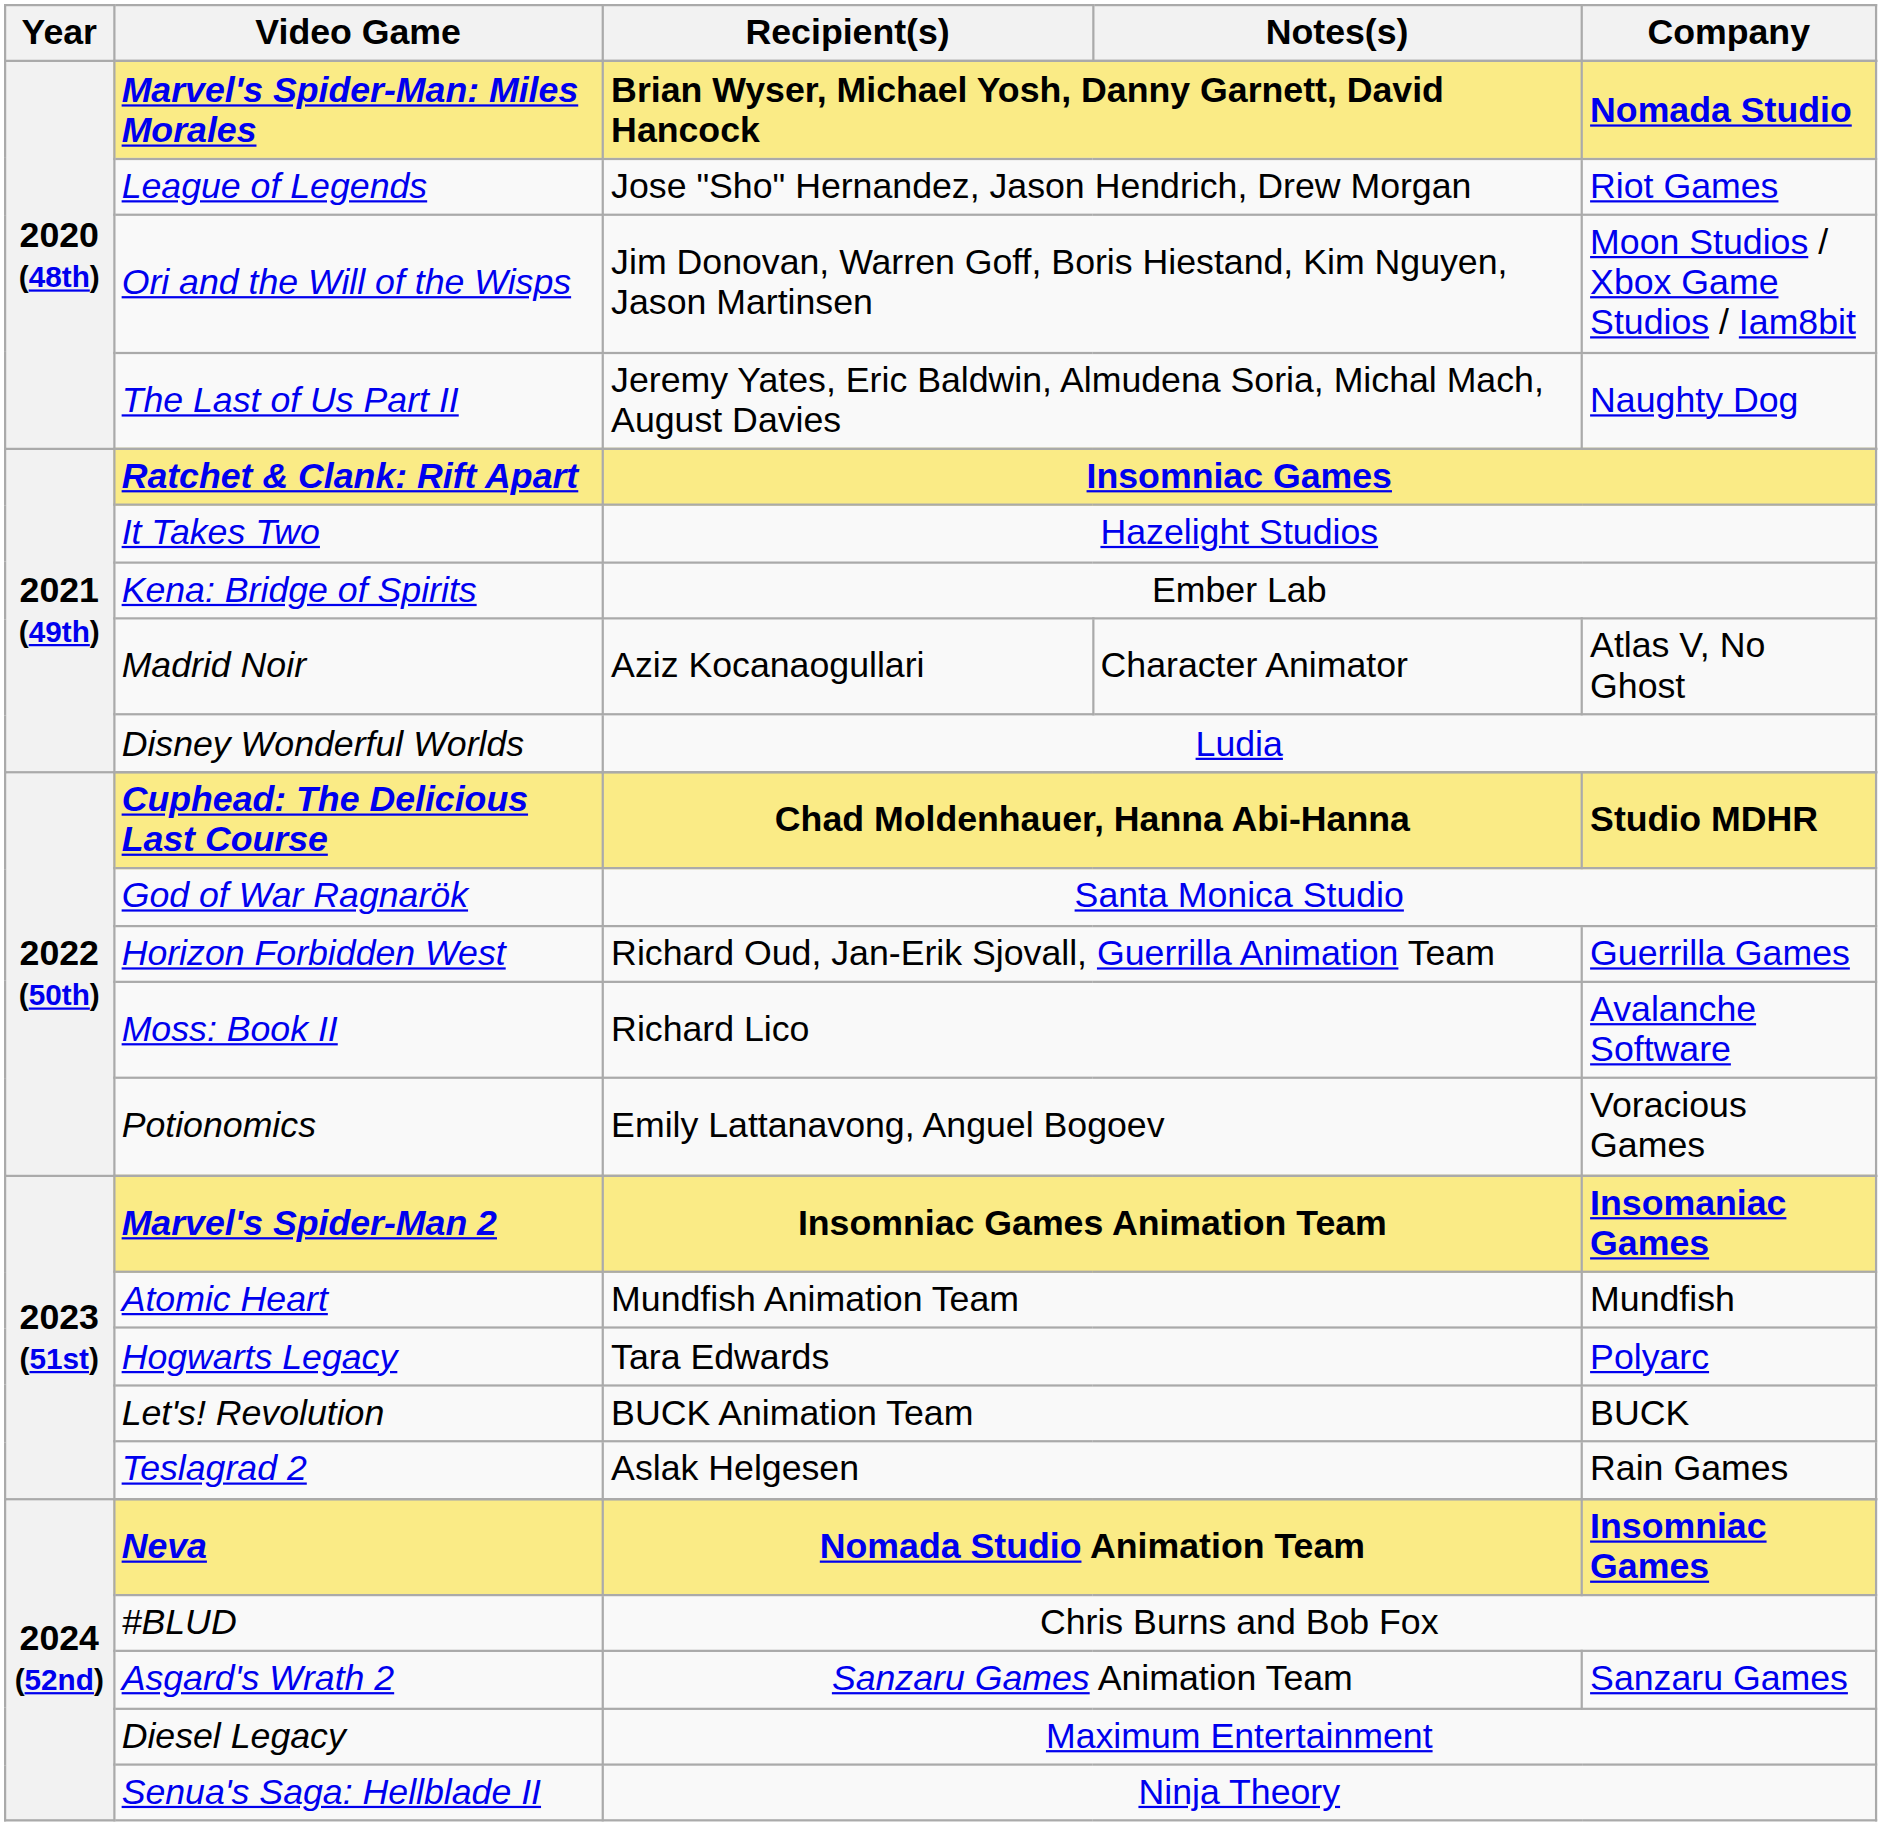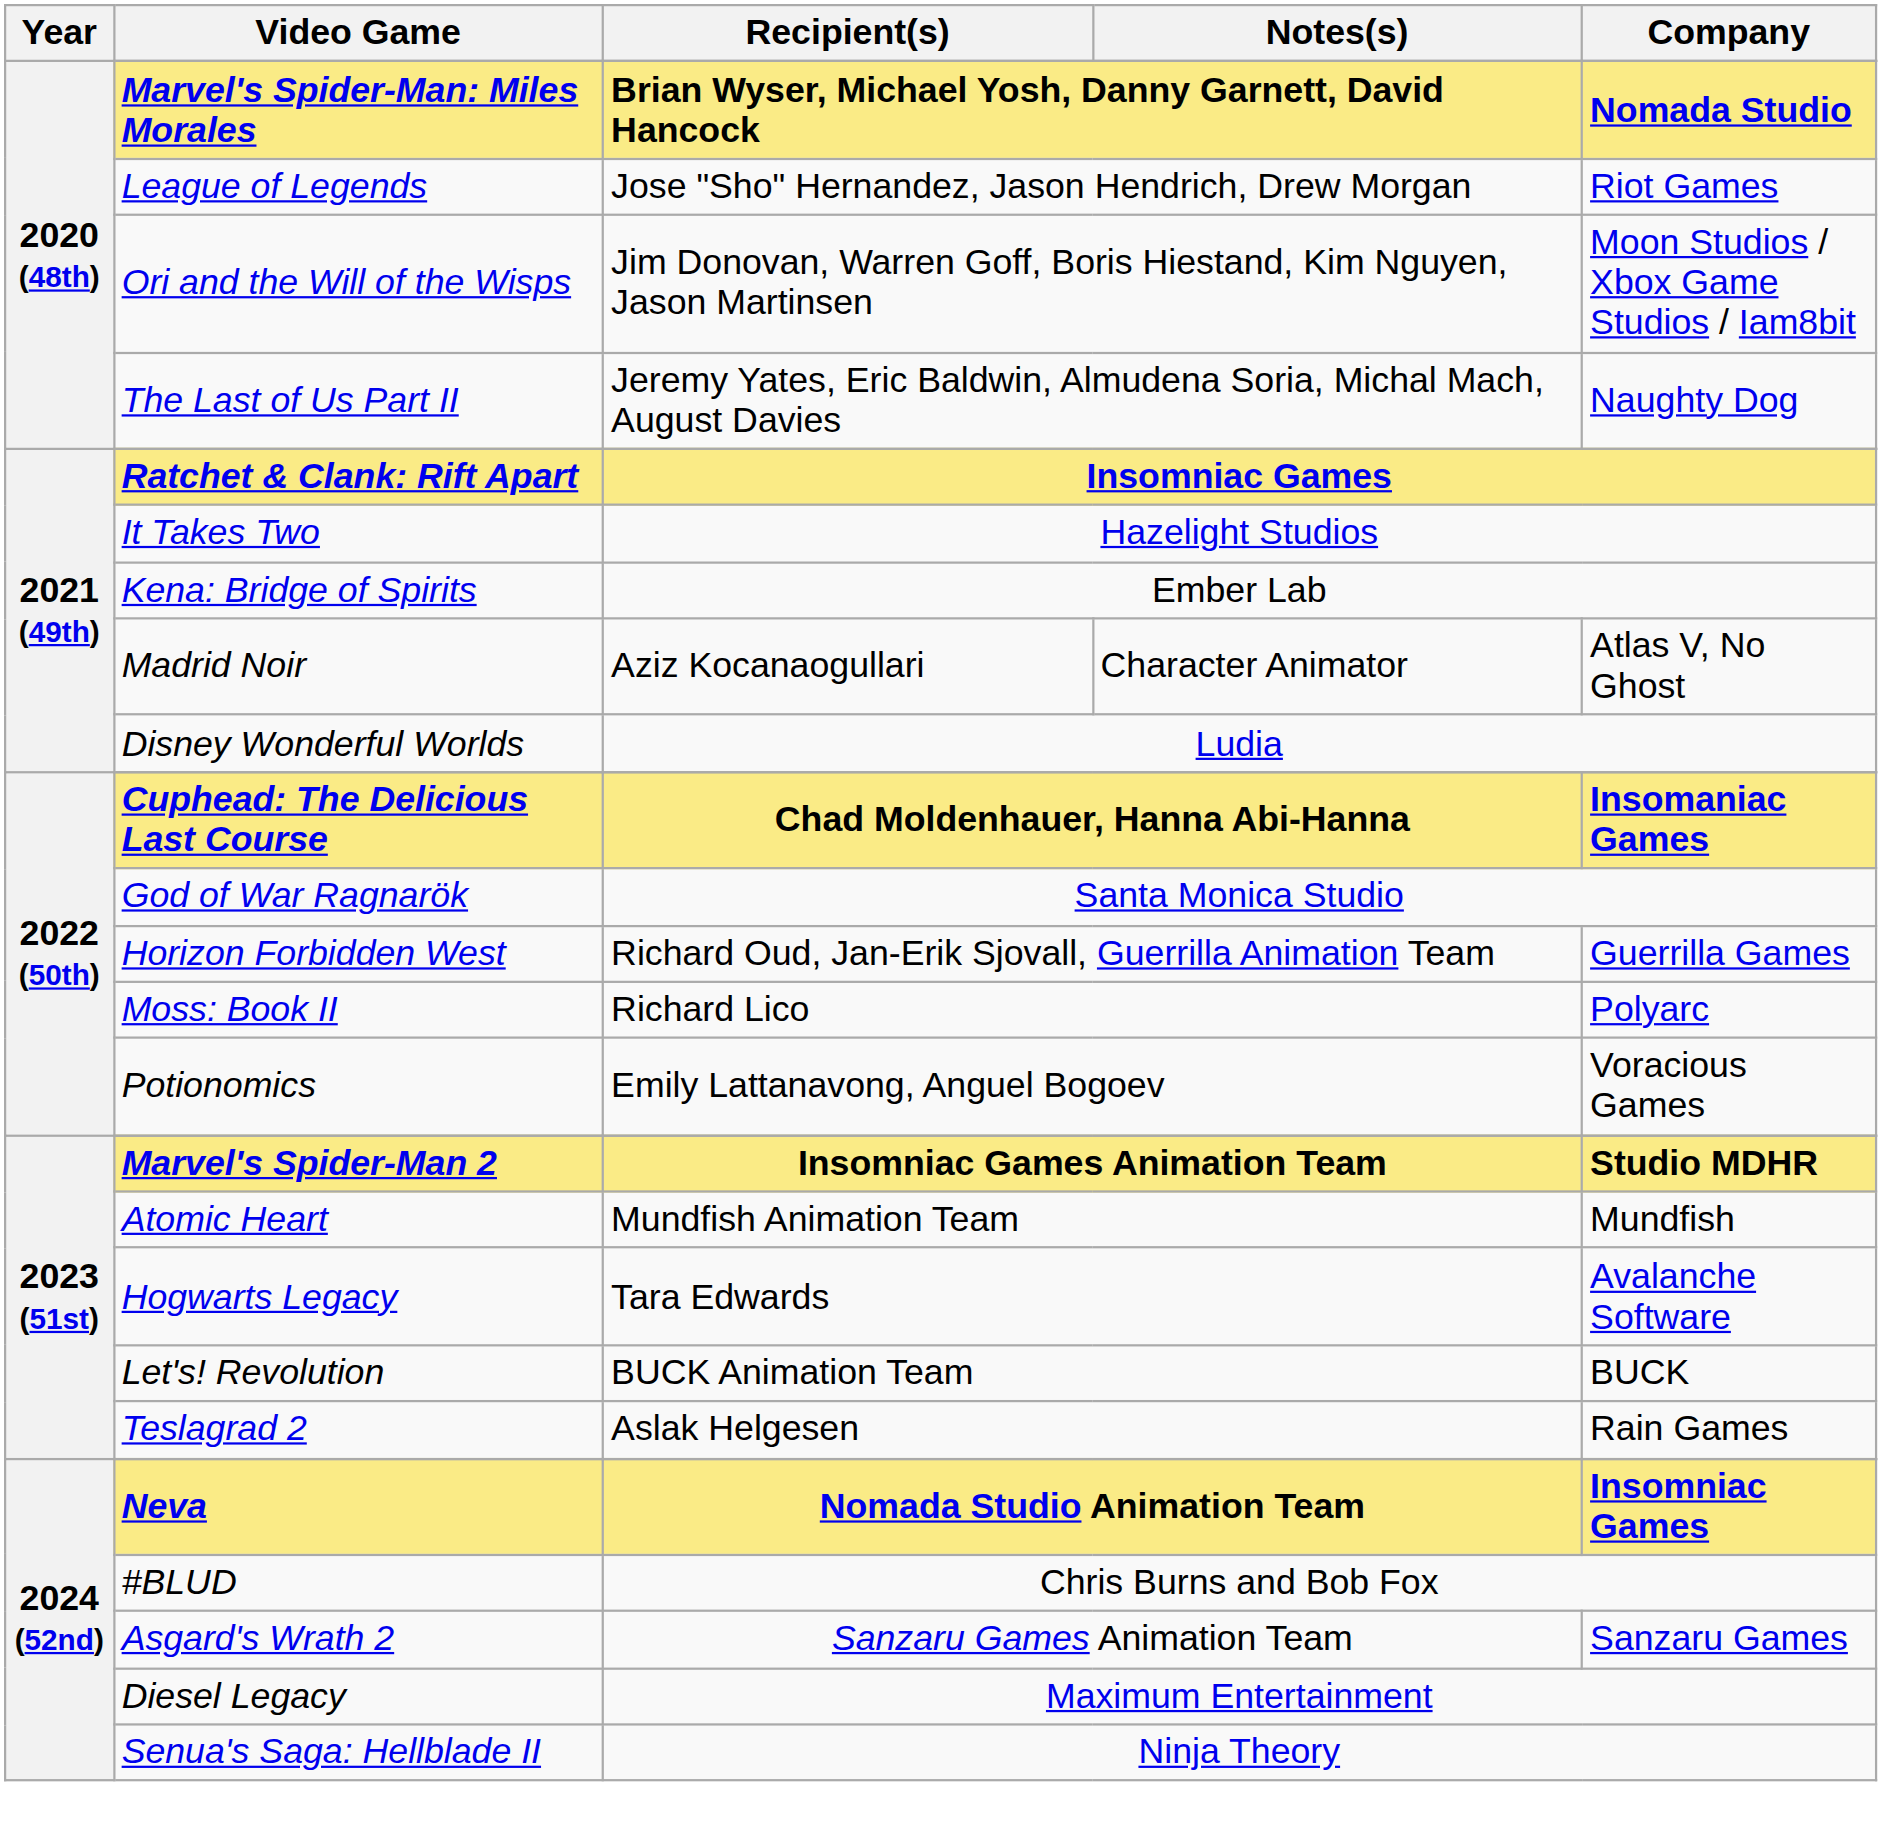 <table class="wikitable" style="width:95%;">
 <tr>
 <th style="width:3%;">Year</th>
 <th style="width:25%;">Video Game</th>
 <th style="width:25%;">Recipient(s)</th>
 <th style="width:25%;">Notes(s)</th>
 <th style="width:15%;">Company</th>
 </tr>
 <tr>
 <th rowspan="5" style="text-align:center;">2020 <br><small>(<a href='#'>48th</a>)</small><br></th>
 </tr>
 <tr style="background:#FAEB86;">
 <td><strong><em><a href='#'>Marvel's Spider-Man: Miles Morales</a></em></strong></td>
 <td colspan="2"><strong>Brian Wyser, Michael Yosh, Danny Garnett, David Hancock</strong></td>
 <td><strong><a href='#'>Nomada Studio</a></strong></td>
 </tr>
 <tr>
 <td><em><a href='#'>League of Legends</a></em></td>
 <td colspan="2">Jose "Sho" Hernandez, Jason Hendrich, Drew Morgan</td>
 <td><a href='#'>Riot Games</a></td>
 </tr>
 <tr>
 <td><em><a href='#'>Ori and the Will of the Wisps</a></em></td>
 <td colspan="2">Jim Donovan, Warren Goff, Boris Hiestand, Kim Nguyen, Jason Martinsen</td>
 <td><a href='#'>Moon Studios</a> / <a href='#'>Xbox Game Studios</a> / <a href='#'>Iam8bit</a></td>
 </tr>
 <tr>
 <td><em><a href='#'>The Last of Us Part II</a></em></td>
 <td colspan="2">Jeremy Yates, Eric Baldwin, Almudena Soria, Michal Mach, August Davies</td>
 <td><a href='#'>Naughty Dog</a></td>
 </tr>
 <tr>
 <th rowspan="6" style="text-align:center;">2021 <br><small>(<a href='#'>49th</a>)</small><br></th>
 </tr>
 <tr style="background:#FAEB86;">
 <td><strong><em><a href='#'>Ratchet & Clank: Rift Apart</a></em></strong></td>
 <td colspan="3" style="text-align:center;"><strong><a href='#'>Insomniac Games</a></strong></td>
 </tr>
 <tr>
 <td><em><a href='#'>It Takes Two</a></em></td>
 <td colspan="3" style="text-align:center;"><a href='#'>Hazelight Studios</a></td>
 </tr>
 <tr>
 <td><em><a href='#'>Kena: Bridge of Spirits</a></em></td>
 <td colspan="3" style="text-align:center;">Ember Lab</td>
 </tr>
 <tr>
 <td><em>Madrid Noir</em></td>
 <td>Aziz Kocanaogullari</td>
 <td>Character Animator</td>
 <td>Atlas V, No Ghost</td>
 </tr>
 <tr>
 <td><em>Disney Wonderful Worlds</em></td>
 <td colspan="3" style="text-align:center;"><a href='#'>Ludia</a></td>
 </tr>
 <tr>
 <th rowspan="6" style="text-align:center;">2022 <br><small>(<a href='#'>50th</a>)</small><br></th>
 </tr>
 <tr style="background:#FAEB86;">
 <td><em><a href='#'><strong>Cuphead: The Delicious Last Course</strong></a></em></td>
 <td colspan="2" style="text-align:center;"><strong>Chad Moldenhauer, Hanna Abi-Hanna</strong></td>
-<td><strong>Studio MDHR</strong></td>
+<td><strong><a href='#'>Insomaniac Games</a></strong></td>
 </tr>
 <tr>
 <td><em><a href='#'>God of War Ragnarök</a></em></td>
 <td colspan="3" align="center"><a href='#'>Santa Monica Studio</a></td>
 </tr>
 <tr>
 <td><em><a href='#'>Horizon Forbidden West</a></em></td>
 <td colspan="2">Richard Oud, Jan-Erik Sjovall, <a href='#'>Guerrilla Animation</a> Team</td>
 <td><a href='#'>Guerrilla Games</a></td>
 </tr>
 <tr>
 <td><em><a href='#'>Moss: Book II</a></em></td>
 <td colspan="2">Richard Lico</td>
-<td><a href='#'>Avalanche Software</a></td>
+<td><a href='#'>Polyarc</a></td>
 </tr>
 <tr>
 <td><em>Potionomics</em></td>
 <td colspan="2">Emily Lattanavong, Anguel Bogoev</td>
 <td>Voracious Games</td>
 </tr>
 <tr>
 <th rowspan="6" style="text-align:center;">2023 <br><small>(<a href='#'>51st</a>)</small><br></th>
 </tr>
 <tr style="background:#FAEB86;">
 <td><strong><em><a href='#'>Marvel's Spider-Man 2</a></em></strong></td>
 <td colspan="2" style="text-align:center;"><strong>Insomniac Games Animation Team</strong></td>
-<td><strong><a href='#'>Insomaniac Games</a></strong></td>
+<td><strong>Studio MDHR</strong></td>
 </tr>
 <tr>
 <td><em><a href='#'>Atomic Heart</a></em></td>
 <td colspan="2">Mundfish Animation Team</td>
 <td>Mundfish</td>
 </tr>
 <tr>
 <td><em><a href='#'>Hogwarts Legacy</a></em></td>
 <td colspan="2">Tara Edwards</td>
-<td><a href='#'>Polyarc</a></td>
+<td><a href='#'>Avalanche Software</a></td>
 </tr>
 <tr>
 <td><em>Let's! Revolution</em></td>
 <td colspan="2">BUCK Animation Team</td>
 <td>BUCK</td>
 </tr>
 <tr>
 <td><em><a href='#'>Teslagrad 2</a></em></td>
 <td colspan="2">Aslak Helgesen</td>
 <td>Rain Games</td>
 </tr>
 <tr>
 <th rowspan="6" style="text-align:center;">2024 <br><small>(<a href='#'>52nd</a>)</small><br></th>
 </tr>
 <tr style="background:#FAEB86;">
 <td><strong><em><a href='#'>Neva</a></em></strong></td>
 <td colspan="2" style="text-align:center;"><strong><a href='#'>Nomada Studio</a> Animation Team</strong></td>
 <td><strong><a href='#'>Insomniac Games</a></strong></td>
 </tr>
 <tr>
 <td><em>#BLUD</em></td>
 <td colspan="3" style="text-align:center;">Chris Burns and Bob Fox</td>
 </tr>
 <tr>
 <td><em><a href='#'>Asgard's Wrath 2</a></em></td>
 <td colspan="2" style="text-align:center;"><em><a href='#'>Sanzaru Games</a></em> Animation Team</td>
 <td><a href='#'>Sanzaru Games</a></td>
 </tr>
 <tr>
 <td><em>Diesel Legacy</em></td>
 <td colspan="3" style="text-align:center;"><a href='#'>Maximum Entertainment</a></td>
 </tr>
 <tr>
 <td><em><a href='#'>Senua's Saga: Hellblade II</a></em></td>
 <td colspan="3" style="text-align:center;"><a href='#'>Ninja Theory</a></td>
 </tr>
 </table>
